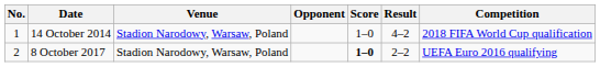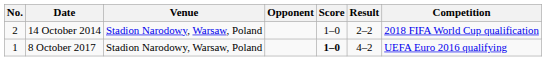 <table class="wikitable sortable">
 <tr>
 <th scope="col">No.</th>
 <th scope="col">Date</th>
 <th scope="col">Venue</th>
 <th scope="col">Opponent</th>
 <th scope="col">Score</th>
 <th scope="col">Result</th>
 <th scope="col">Competition</th>
 </tr>
 <tr>
-<td style="text-align:center">1</td>
+<td style="text-align:center">2</td>
 <td>14 October 2014</td>
 <td><a href='#'>Stadion Narodowy</a>, <a href='#'>Warsaw</a>, Poland</td>
 <td></td>
 <td style="text-align:center">1–0</td>
-<td style="text-align:center">4–2</td>
+<td style="text-align:center">2–2</td>
 <td><a href='#'>2018 FIFA World Cup qualification</a></td>
 </tr>
 <tr>
-<td style="text-align:center">2</td>
+<td style="text-align:center">1</td>
 <td>8 October 2017</td>
 <td>Stadion Narodowy, Warsaw, Poland</td>
 <td></td>
 <td style="text-align:center"><strong>1–0</strong></td>
-<td style="text-align:center">2–2</td>
+<td style="text-align:center">4–2</td>
 <td><a href='#'>UEFA Euro 2016 qualifying</a></td>
 </tr>
 </table>
